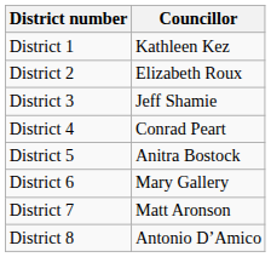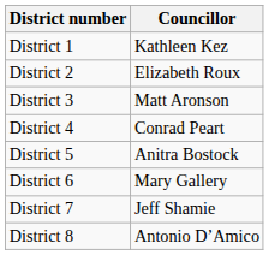 <table class="wikitable">
 <tr>
 <th>District number</th>
 <th>Councillor</th>
 </tr>
 <tr>
 <td>District 1</td>
 <td>Kathleen Kez</td>
 </tr>
 <tr>
 <td>District 2</td>
 <td>Elizabeth Roux</td>
 </tr>
 <tr>
 <td>District 3</td>
-<td>Jeff Shamie</td>
+<td>Matt Aronson</td>
 </tr>
 <tr>
 <td>District 4</td>
 <td>Conrad Peart</td>
 </tr>
 <tr>
 <td>District 5</td>
 <td>Anitra Bostock</td>
 </tr>
 <tr>
 <td>District 6</td>
 <td>Mary Gallery</td>
 </tr>
 <tr>
 <td>District 7</td>
-<td>Matt Aronson</td>
+<td>Jeff Shamie</td>
 </tr>
 <tr>
 <td>District 8</td>
 <td>Antonio D’Amico</td>
 </tr>
 </table>
